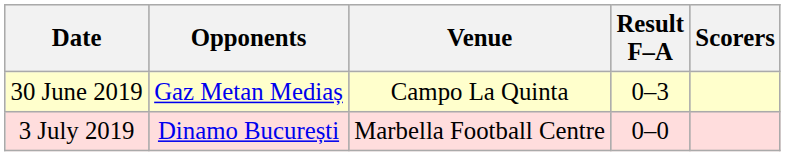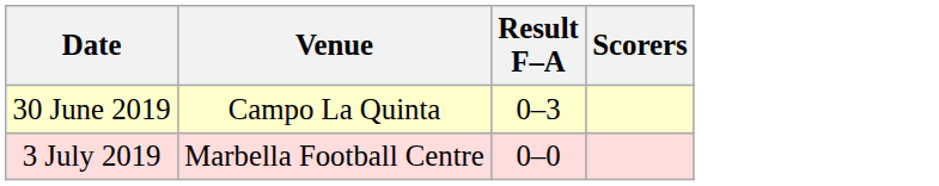 <table class="wikitable" style="text-align:center">
 <tr>
 <th>Date</th>
-<th>Opponents</th>
 <th>Venue</th>
 <th>Result<br>F–A</th>
 <th>Scorers</th>
 </tr>
 <tr bgcolor=#ffffcc>
 <td>30 June 2019</td>
-<td> <a href='#'>Gaz Metan Mediaș</a></td>
 <td>Campo La Quinta</td>
 <td>0–3</td>
 <td></td>
 </tr>
 <tr bgcolor=#ffdddd>
 <td>3 July 2019</td>
-<td> <a href='#'>Dinamo București</a></td>
 <td>Marbella Football Centre</td>
 <td>0–0</td>
 <td></td>
 </tr>
 </table>
